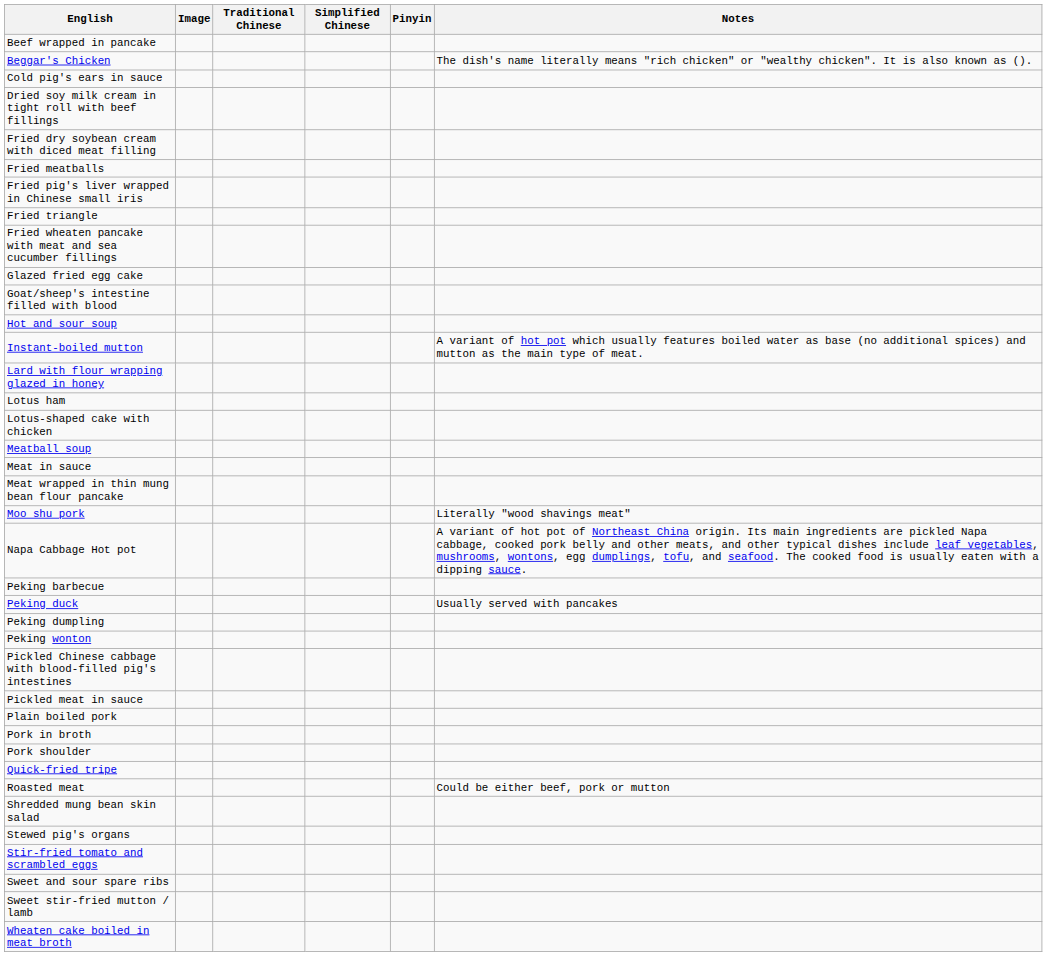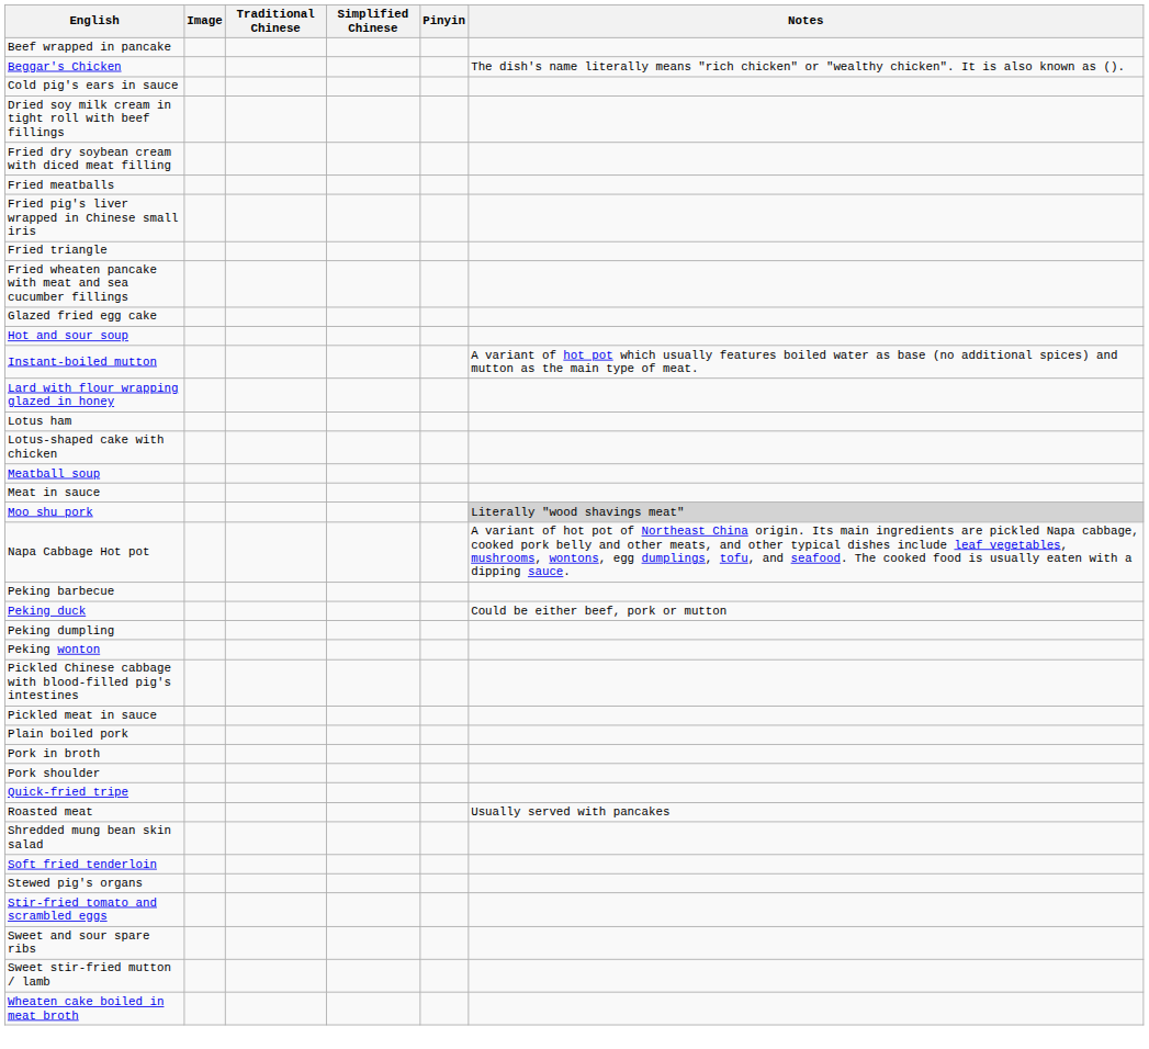 <table class="wikitable sortable">
 <tr>
 <th>English</th>
 <th>Image</th>
 <th>Traditional Chinese</th>
 <th>Simplified Chinese</th>
 <th>Pinyin</th>
 <th>Notes</th>
 </tr>
 <tr>
 <td>Beef wrapped in pancake</td>
 <td></td>
 <td></td>
 <td></td>
 <td></td>
 <td></td>
 </tr>
 <tr>
 <td><a href='#'>Beggar's Chicken</a></td>
 <td></td>
 <td></td>
 <td></td>
 <td></td>
 <td>The dish's name literally means "rich chicken" or "wealthy chicken". It is also known as <em></em> ().</td>
 </tr>
 <tr>
 <td>Cold pig's ears in sauce</td>
 <td></td>
 <td></td>
 <td></td>
 <td></td>
 <td></td>
 </tr>
 <tr>
 <td>Dried soy milk cream in tight roll with beef fillings</td>
 <td></td>
 <td></td>
 <td></td>
 <td></td>
 <td></td>
 </tr>
 <tr>
 <td>Fried dry soybean cream with diced meat filling</td>
 <td></td>
 <td></td>
 <td></td>
 <td></td>
 <td></td>
 </tr>
 <tr>
 <td>Fried meatballs</td>
 <td></td>
 <td></td>
 <td></td>
 <td></td>
 <td></td>
 </tr>
 <tr>
 <td>Fried pig's liver wrapped in Chinese small iris</td>
 <td></td>
 <td></td>
 <td></td>
 <td></td>
 <td></td>
 </tr>
 <tr>
 <td>Fried triangle</td>
 <td></td>
 <td></td>
 <td></td>
 <td></td>
 <td></td>
 </tr>
 <tr>
 <td>Fried wheaten pancake with meat and sea cucumber fillings</td>
 <td></td>
 <td></td>
 <td></td>
 <td></td>
 <td></td>
 </tr>
 <tr>
 <td>Glazed fried egg cake</td>
 <td></td>
 <td></td>
 <td></td>
 <td></td>
 <td></td>
 </tr>
 <tr>
-<td>Goat/sheep's intestine filled with blood</td>
-<td></td>
-<td></td>
-<td></td>
-<td></td>
-<td></td>
-</tr>
-<tr>
 <td><a href='#'>Hot and sour soup</a></td>
 <td></td>
 <td></td>
 <td></td>
 <td></td>
 <td></td>
 </tr>
 <tr>
 <td><a href='#'>Instant-boiled mutton</a></td>
 <td></td>
 <td></td>
 <td></td>
 <td></td>
 <td>A variant of <a href='#'>hot pot</a> which usually features boiled water as base (no additional spices) and mutton as the main type of meat.</td>
 </tr>
 <tr>
 <td><a href='#'>Lard with flour wrapping glazed in honey</a></td>
 <td></td>
 <td></td>
 <td></td>
 <td></td>
 <td></td>
 </tr>
 <tr>
 <td>Lotus ham</td>
 <td></td>
 <td></td>
 <td></td>
 <td></td>
 <td></td>
 </tr>
 <tr>
 <td>Lotus-shaped cake with chicken</td>
 <td></td>
 <td></td>
 <td></td>
 <td></td>
 <td></td>
 </tr>
 <tr>
 <td><a href='#'>Meatball soup</a></td>
 <td></td>
 <td></td>
 <td></td>
 <td></td>
 <td></td>
 </tr>
 <tr>
 <td>Meat in sauce</td>
 <td></td>
 <td></td>
 <td></td>
 <td></td>
 <td></td>
 </tr>
 <tr>
-<td>Meat wrapped in thin mung bean flour pancake</td>
-<td></td>
-<td></td>
-<td></td>
-<td></td>
-<td></td>
-</tr>
-<tr>
 <td><a href='#'>Moo shu pork</a></td>
 <td></td>
 <td></td>
 <td></td>
 <td></td>
-<td>Literally "wood shavings meat"</td>
+<td style="background: lightgrey;">Literally "wood shavings meat"</td>
 </tr>
 <tr>
 <td>Napa Cabbage Hot pot</td>
 <td></td>
 <td></td>
 <td></td>
 <td></td>
 <td>A variant of hot pot of <a href='#'>Northeast China</a> origin. Its main ingredients are pickled Napa cabbage, cooked pork belly and other meats, and other typical dishes include <a href='#'>leaf vegetables</a>, <a href='#'>mushrooms</a>, <a href='#'>wontons</a>, egg <a href='#'>dumplings</a>, <a href='#'>tofu</a>, and <a href='#'>seafood</a>. The cooked food is usually eaten with a dipping <a href='#'>sauce</a>.</td>
 </tr>
 <tr>
 <td>Peking barbecue</td>
 <td></td>
 <td></td>
 <td></td>
 <td></td>
 <td></td>
 </tr>
 <tr>
 <td><a href='#'>Peking duck</a></td>
 <td></td>
 <td></td>
 <td></td>
 <td></td>
-<td>Usually served with pancakes</td>
+<td>Could be either beef, pork or mutton</td>
 </tr>
 <tr>
 <td>Peking dumpling</td>
 <td></td>
 <td></td>
 <td></td>
 <td></td>
 <td></td>
 </tr>
 <tr>
 <td>Peking <a href='#'>wonton</a></td>
 <td></td>
 <td></td>
 <td></td>
 <td></td>
 <td></td>
 </tr>
 <tr>
 <td>Pickled Chinese cabbage with blood-filled pig's intestines</td>
 <td></td>
 <td></td>
 <td></td>
 <td></td>
 <td></td>
 </tr>
 <tr>
 <td>Pickled meat in sauce</td>
 <td></td>
 <td></td>
 <td></td>
 <td></td>
 <td></td>
 </tr>
 <tr>
 <td>Plain boiled pork</td>
 <td></td>
 <td></td>
 <td></td>
 <td></td>
 <td></td>
 </tr>
 <tr>
 <td>Pork in broth</td>
 <td></td>
 <td></td>
 <td></td>
 <td></td>
 <td></td>
 </tr>
 <tr>
 <td>Pork shoulder</td>
 <td></td>
 <td></td>
 <td></td>
 <td></td>
 <td></td>
 </tr>
 <tr>
 <td><a href='#'>Quick-fried tripe</a></td>
 <td></td>
 <td></td>
 <td></td>
 <td></td>
 <td></td>
 </tr>
 <tr>
 <td>Roasted meat</td>
 <td></td>
 <td></td>
 <td></td>
 <td></td>
-<td>Could be either beef, pork or mutton</td>
+<td>Usually served with pancakes</td>
 </tr>
 <tr>
 <td>Shredded mung bean skin salad</td>
+<td></td>
+<td></td>
+<td></td>
+<td></td>
+<td></td>
+</tr>
+<tr>
+<td><a href='#'>Soft fried tenderloin</a></td>
 <td></td>
 <td></td>
 <td></td>
 <td></td>
 <td></td>
 </tr>
 <tr>
 <td>Stewed pig's organs</td>
 <td></td>
 <td></td>
 <td></td>
 <td></td>
 <td></td>
 </tr>
 <tr>
 <td><a href='#'>Stir-fried tomato and scrambled eggs</a></td>
 <td></td>
 <td></td>
 <td></td>
 <td></td>
 <td></td>
 </tr>
 <tr>
 <td>Sweet and sour spare ribs</td>
 <td></td>
 <td></td>
 <td></td>
 <td></td>
 <td></td>
 </tr>
 <tr>
 <td>Sweet stir-fried mutton / lamb</td>
 <td></td>
 <td></td>
 <td></td>
 <td></td>
 <td></td>
 </tr>
 <tr>
 <td><a href='#'>Wheaten cake boiled in meat broth</a></td>
 <td></td>
 <td></td>
 <td></td>
 <td></td>
 <td></td>
 </tr>
 </table>
